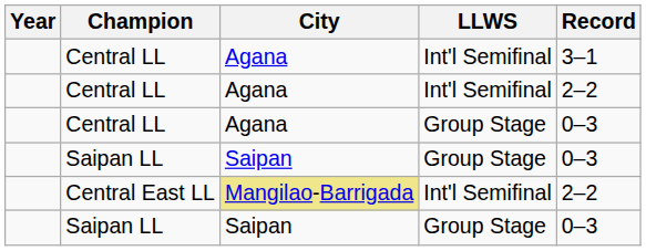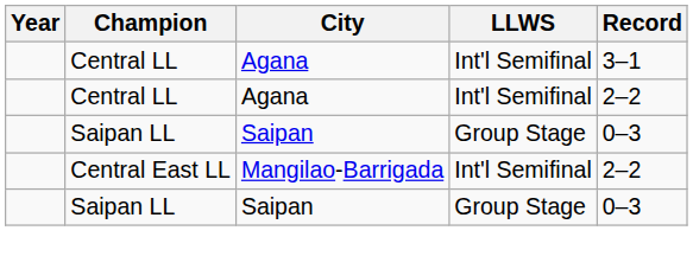 <table class="wikitable">
 <tr>
 <th>Year</th>
 <th>Champion</th>
 <th>City</th>
 <th>LLWS</th>
 <th>Record</th>
 </tr>
 <tr>
 <td></td>
 <td>Central LL</td>
 <td> <a href='#'>Agana</a></td>
 <td>Int'l Semifinal</td>
 <td>3–1</td>
 </tr>
 <tr>
 <td></td>
 <td>Central LL</td>
 <td> Agana</td>
 <td>Int'l Semifinal</td>
 <td>2–2</td>
 </tr>
 <tr>
 <td></td>
-<td>Central LL</td>
-<td> Agana</td>
-<td>Group Stage</td>
-<td>0–3</td>
-</tr>
-<tr>
-<td></td>
 <td>Saipan LL</td>
 <td> <a href='#'>Saipan</a></td>
 <td>Group Stage</td>
 <td>0–3</td>
 </tr>
 <tr>
 <td></td>
 <td>Central East LL</td>
-<td style="background: khaki;"> <a href='#'>Mangilao</a>-<a href='#'>Barrigada</a></td>
+<td> <a href='#'>Mangilao</a>-<a href='#'>Barrigada</a></td>
 <td>Int'l Semifinal</td>
 <td>2–2</td>
 </tr>
 <tr>
 <td></td>
 <td>Saipan LL</td>
 <td> Saipan</td>
 <td>Group Stage</td>
 <td>0–3</td>
 </tr>
 </table>
